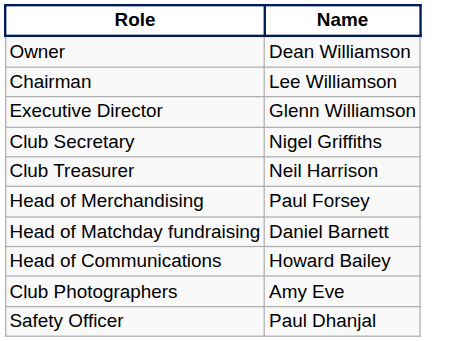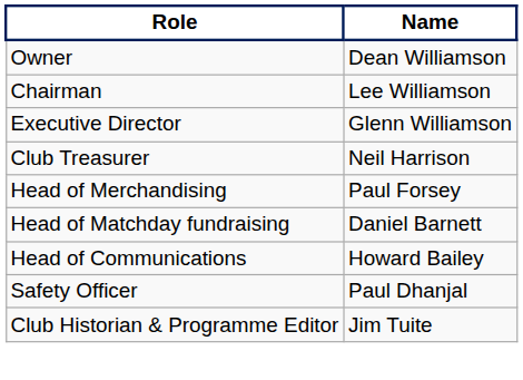 <table class="wikitable sortable toccolours">
 <tr>
 <th style="background-color:white; color:solid #001C58; border:2px solid #001C58;" scope="col">Role</th>
 <th style="background-color:white; color:solid #001C58; border:2px solid #001C58;" scope="col">Name</th>
 </tr>
 <tr>
 <td>Owner</td>
 <td>Dean Williamson</td>
 </tr>
 <tr>
 <td>Chairman</td>
 <td>Lee Williamson</td>
 </tr>
 <tr>
 <td>Executive Director</td>
 <td>Glenn Williamson</td>
 </tr>
 <tr>
-<td>Club Secretary</td>
-<td>Nigel Griffiths</td>
-</tr>
-<tr>
 <td>Club Treasurer</td>
 <td>Neil Harrison</td>
 </tr>
 <tr>
 <td>Head of Merchandising</td>
 <td>Paul Forsey</td>
 </tr>
 <tr>
 <td>Head of Matchday fundraising</td>
 <td>Daniel Barnett</td>
 </tr>
 <tr>
 <td>Head of Communications</td>
 <td>Howard Bailey</td>
 </tr>
 <tr>
-<td>Club Photographers</td>
-<td>Amy Eve</td>
-</tr>
-<tr>
 <td>Safety Officer</td>
 <td>Paul Dhanjal</td>
 </tr>
+<tr>
+<td>Club Historian & Programme Editor</td>
+<td>Jim Tuite</td>
+</tr>
 </table>
